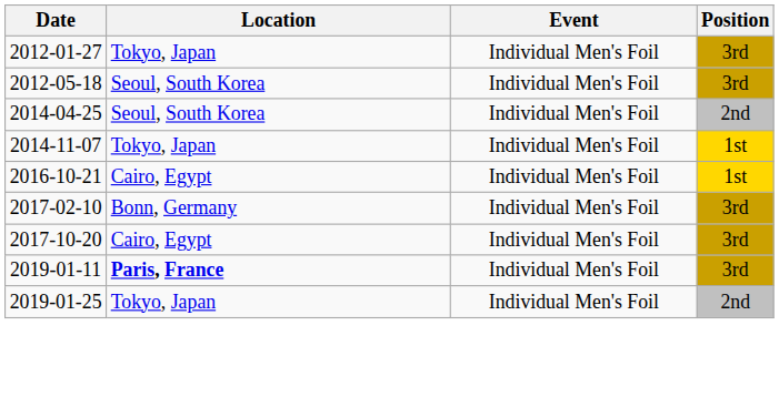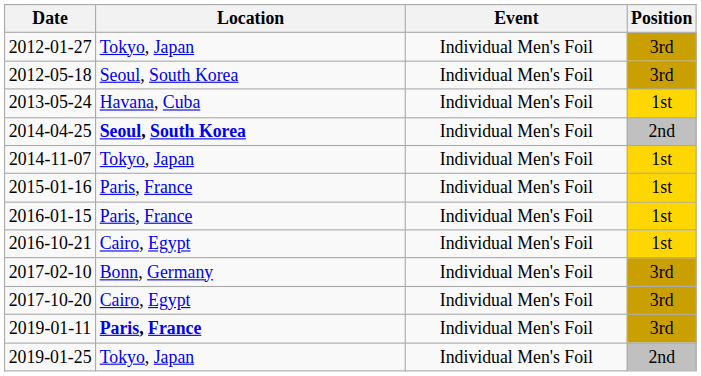 <table class="wikitable" style="text-align:center;">
 <tr>
 <th>Date</th>
 <th style="width:17em">Location</th>
 <th style="width:12em">Event</th>
 <th>Position</th>
 </tr>
 <tr>
 <td>2012-01-27</td>
 <td rowspan="1" align="left"> <a href='#'>Tokyo</a>, <a href='#'>Japan</a></td>
 <td>Individual Men's Foil</td>
 <td bgcolor="caramel">3rd</td>
 </tr>
 <tr>
 <td>2012-05-18</td>
 <td rowspan="1" align="left"> <a href='#'>Seoul</a>, <a href='#'>South Korea</a></td>
 <td>Individual Men's Foil</td>
 <td bgcolor="caramel">3rd</td>
 </tr>
 <tr>
+<td>2013-05-24</td>
+<td rowspan="1" align="left"> <a href='#'>Havana</a>, <a href='#'>Cuba</a></td>
+<td>Individual Men's Foil</td>
+<td bgcolor="gold">1st</td>
+</tr>
+<tr>
 <td>2014-04-25</td>
-<td rowspan="1" align="left"> <a href='#'>Seoul</a>, <a href='#'>South Korea</a></td>
+<td rowspan="1" align="left"><strong> <a href='#'>Seoul</a>, <a href='#'>South Korea</a></strong></td>
 <td>Individual Men's Foil</td>
 <td bgcolor="silver">2nd</td>
 </tr>
 <tr>
 <td>2014-11-07</td>
 <td rowspan="1" align="left"> <a href='#'>Tokyo</a>, <a href='#'>Japan</a></td>
+<td>Individual Men's Foil</td>
+<td bgcolor="gold">1st</td>
+</tr>
+<tr>
+<td>2015-01-16</td>
+<td rowspan="1" align="left"> <a href='#'>Paris</a>, <a href='#'>France</a></td>
+<td>Individual Men's Foil</td>
+<td bgcolor="gold">1st</td>
+</tr>
+<tr>
+<td>2016-01-15</td>
+<td rowspan="1" align="left"> <a href='#'>Paris</a>, <a href='#'>France</a></td>
 <td>Individual Men's Foil</td>
 <td bgcolor="gold">1st</td>
 </tr>
 <tr>
 <td>2016-10-21</td>
 <td rowspan="1" align="left"> <a href='#'>Cairo</a>, <a href='#'>Egypt</a></td>
 <td>Individual Men's Foil</td>
 <td bgcolor="gold">1st</td>
 </tr>
 <tr>
 <td>2017-02-10</td>
 <td rowspan="1" align="left"> <a href='#'>Bonn</a>, <a href='#'>Germany</a></td>
 <td>Individual Men's Foil</td>
 <td bgcolor="caramel">3rd</td>
 </tr>
 <tr>
 <td>2017-10-20</td>
 <td rowspan="1" align="left"> <a href='#'>Cairo</a>, <a href='#'>Egypt</a></td>
 <td>Individual Men's Foil</td>
 <td bgcolor="caramel">3rd</td>
 </tr>
 <tr>
 <td>2019-01-11</td>
 <td rowspan="1" align="left"><strong> <a href='#'>Paris</a>, <a href='#'>France</a></strong></td>
 <td>Individual Men's Foil</td>
 <td bgcolor="caramel">3rd</td>
 </tr>
 <tr>
 <td>2019-01-25</td>
 <td rowspan="1" align="left"> <a href='#'>Tokyo</a>, <a href='#'>Japan</a></td>
 <td>Individual Men's Foil</td>
 <td bgcolor="silver">2nd</td>
 </tr>
 </table>
